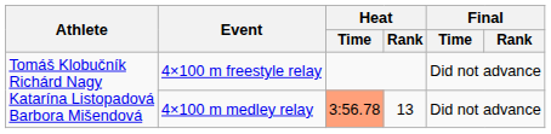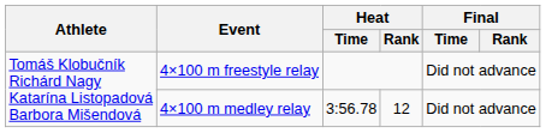 <table class=wikitable style="font-size:90%">
 <tr>
 <th rowspan="2">Athlete</th>
 <th rowspan="2">Event</th>
 <th colspan="2">Heat</th>
 <th colspan="2">Final</th>
 </tr>
 <tr style="font-size:95%">
 <th>Time</th>
 <th>Rank</th>
 <th>Time</th>
 <th>Rank</th>
 </tr>
 <tr align=center>
 <td align=left rowspan=2><a href='#'>Tomáš Klobučník</a><br><a href='#'>Richárd Nagy</a><br><a href='#'>Katarína Listopadová</a><br><a href='#'>Barbora Mišendová</a></td>
 <td align=left><a href='#'>4×100 m freestyle relay</a></td>
 <td colspan=2></td>
 <td colspan=2>Did not advance</td>
 </tr>
 <tr align=center>
 <td align=left><a href='#'>4×100 m medley relay</a></td>
-<td style="background: lightsalmon;">3:56.78</td>
-<td>13</td>
+<td>3:56.78</td>
+<td>12</td>
 <td colspan=2>Did not advance</td>
 </tr>
 </table>
